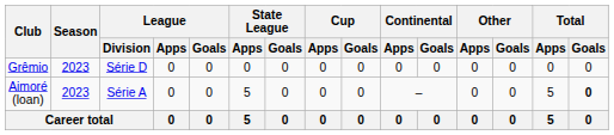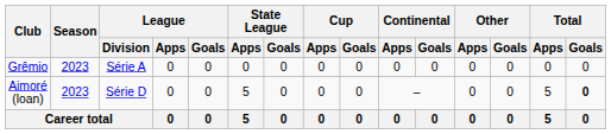 <table class=wikitable style=text-align:center>
 <tr>
 <th rowspan=2>Club</th>
 <th rowspan=2>Season</th>
 <th colspan=3>League</th>
 <th colspan=2>State League</th>
 <th colspan=2>Cup</th>
 <th colspan=2>Continental</th>
 <th colspan=2>Other</th>
 <th colspan=2>Total</th>
 </tr>
 <tr>
 <th>Division</th>
 <th>Apps</th>
 <th>Goals</th>
 <th>Apps</th>
 <th>Goals</th>
 <th>Apps</th>
 <th>Goals</th>
 <th>Apps</th>
 <th>Goals</th>
 <th>Apps</th>
 <th>Goals</th>
 <th>Apps</th>
 <th>Goals</th>
 </tr>
 <tr>
 <td><a href='#'>Grêmio</a></td>
 <td><a href='#'>2023</a></td>
-<td><a href='#'>Série D</a></td>
+<td><a href='#'>Série A</a></td>
 <td>0</td>
 <td>0</td>
 <td>0</td>
 <td>0</td>
 <td>0</td>
 <td>0</td>
 <td>0</td>
 <td>0</td>
 <td>0</td>
 <td>0</td>
 <td>0</td>
 <td>0</td>
 </tr>
 <tr>
 <td><a href='#'>Aimoré</a> (loan)</td>
 <td><a href='#'>2023</a></td>
-<td><a href='#'>Série A</a></td>
+<td><a href='#'>Série D</a></td>
 <td>0</td>
 <td>0</td>
 <td>5</td>
 <td>0</td>
 <td>0</td>
 <td>0</td>
 <td colspan="2">–</td>
 <td>0</td>
 <td>0</td>
 <td>5</td>
 <td><strong>0</strong></td>
 </tr>
 <tr>
 <th colspan=3>Career total</th>
 <th>0</th>
 <th>0</th>
 <th>5</th>
 <th>0</th>
 <th>0</th>
 <th>0</th>
 <th>0</th>
 <th>0</th>
 <th>0</th>
 <th>0</th>
 <th>5</th>
 <th>0</th>
 </tr>
 </table>
